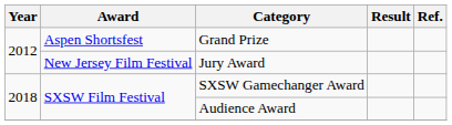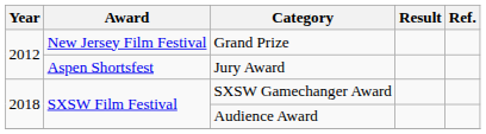 <table class="wikitable">
 <tr>
 <th>Year</th>
 <th>Award</th>
 <th>Category</th>
 <th>Result</th>
 <th>Ref.</th>
 </tr>
 <tr>
 <td rowspan=2>2012</td>
-<td><a href='#'>Aspen Shortsfest</a></td>
+<td><a href='#'>New Jersey Film Festival</a></td>
 <td>Grand Prize</td>
 <td></td>
 <td></td>
 </tr>
 <tr>
-<td><a href='#'>New Jersey Film Festival</a></td>
+<td><a href='#'>Aspen Shortsfest</a></td>
 <td>Jury Award</td>
 <td></td>
 <td></td>
 </tr>
 <tr>
 <td rowspan=2>2018</td>
 <td rowspan=2><a href='#'>SXSW Film Festival</a></td>
 <td>SXSW Gamechanger Award</td>
 <td></td>
 <td></td>
 </tr>
 <tr>
 <td>Audience Award</td>
 <td></td>
 <td></td>
 </tr>
 <tr>
 </tr>
 </table>
